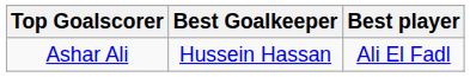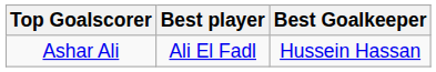 <table class="wikitable" style="text-align: center; margin: 0 auto;">
 <tr>
 <th>Top Goalscorer</th>
+<th>Best player</th>
 <th>Best Goalkeeper</th>
-<th>Best player</th>
 </tr>
 <tr>
 <td> <a href='#'>Ashar Ali</a></td>
+<td> <a href='#'>Ali El Fadl</a></td>
 <td> <a href='#'>Hussein Hassan</a></td>
-<td> <a href='#'>Ali El Fadl</a></td>
 </tr>
 </table>
